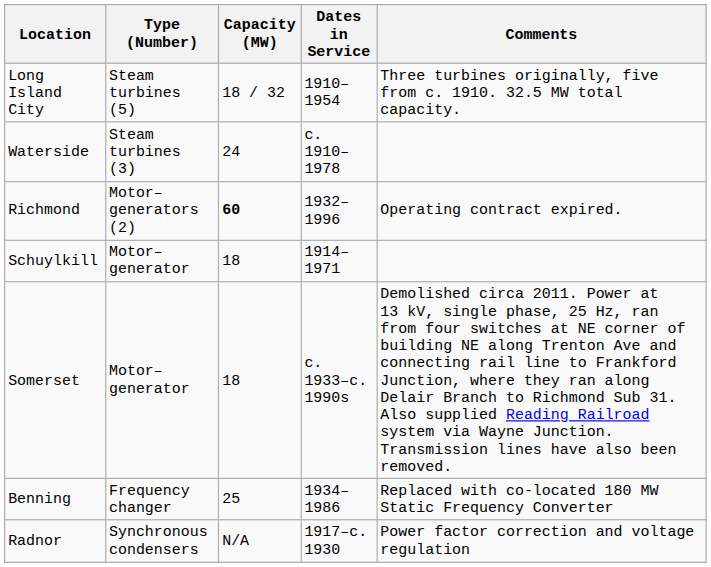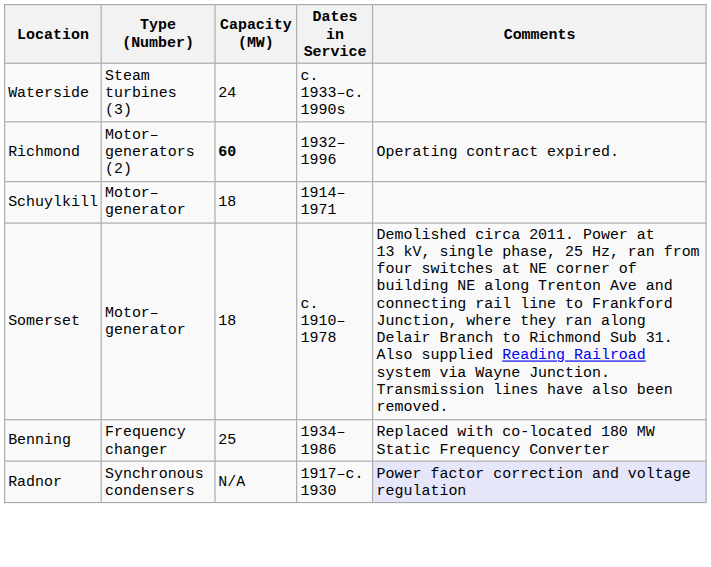 <table class="wikitable">
 <tr>
 <th>Location</th>
 <th>Type (Number)</th>
 <th>Capacity (MW)</th>
 <th>Dates in Service</th>
 <th>Comments</th>
 </tr>
 <tr>
-<td>Long Island City</td>
-<td>Steam turbines (5)</td>
-<td>18 / 32</td>
-<td>1910–1954 </td>
-<td>Three turbines originally, five from c. 1910. 32.5 MW total capacity.</td>
-</tr>
-<tr>
 <td>Waterside</td>
 <td>Steam turbines (3)</td>
 <td>24</td>
-<td>c. 1910–1978</td>
+<td>c. 1933–c. 1990s</td>
 <td></td>
 </tr>
 <tr>
 <td>Richmond</td>
 <td>Motor–generators (2)</td>
 <td><strong>60</strong></td>
 <td>1932–1996</td>
 <td>Operating contract expired.</td>
 </tr>
 <tr>
 <td>Schuylkill</td>
 <td>Motor–generator</td>
 <td>18</td>
 <td>1914–1971</td>
 <td></td>
 </tr>
 <tr>
 <td>Somerset</td>
 <td>Motor–generator</td>
 <td>18</td>
-<td>c. 1933–c. 1990s</td>
+<td>c. 1910–1978</td>
 <td>Demolished circa 2011. Power at 13 kV, single phase, 25 Hz, ran from four switches at NE corner of building NE along Trenton Ave and connecting rail line to Frankford Junction, where they ran along Delair Branch to Richmond Sub 31. Also supplied <a href='#'>Reading Railroad</a> system via Wayne Junction. Transmission lines have also been removed. </td>
 </tr>
 <tr>
 <td>Benning</td>
 <td>Frequency changer</td>
 <td>25</td>
 <td>1934–1986</td>
 <td>Replaced with co-located 180 MW Static Frequency Converter</td>
 </tr>
 <tr>
 <td>Radnor</td>
 <td>Synchronous condensers</td>
 <td>N/A</td>
 <td>1917–c. 1930</td>
-<td>Power factor correction and voltage regulation</td>
+<td style="background: lavender;">Power factor correction and voltage regulation</td>
 </tr>
 </table>
